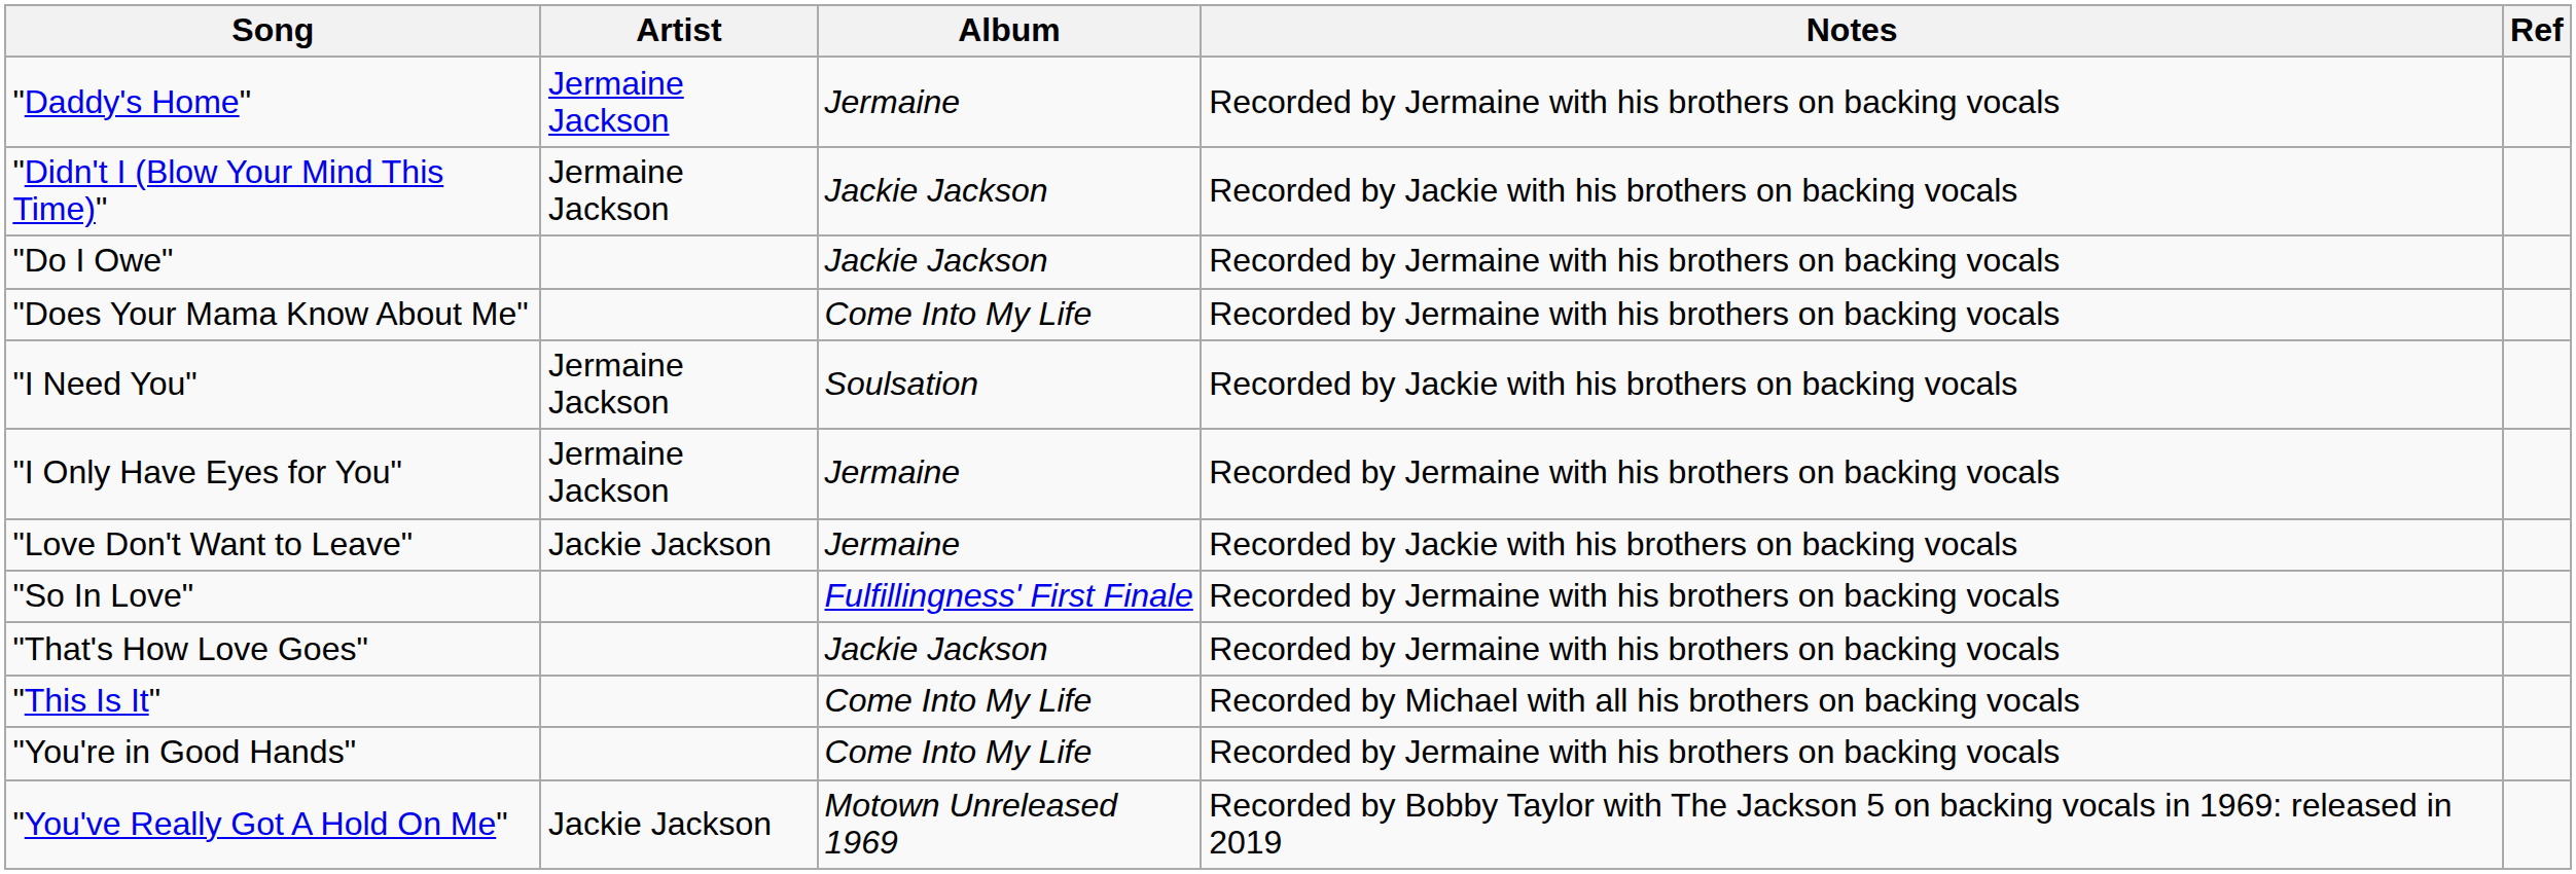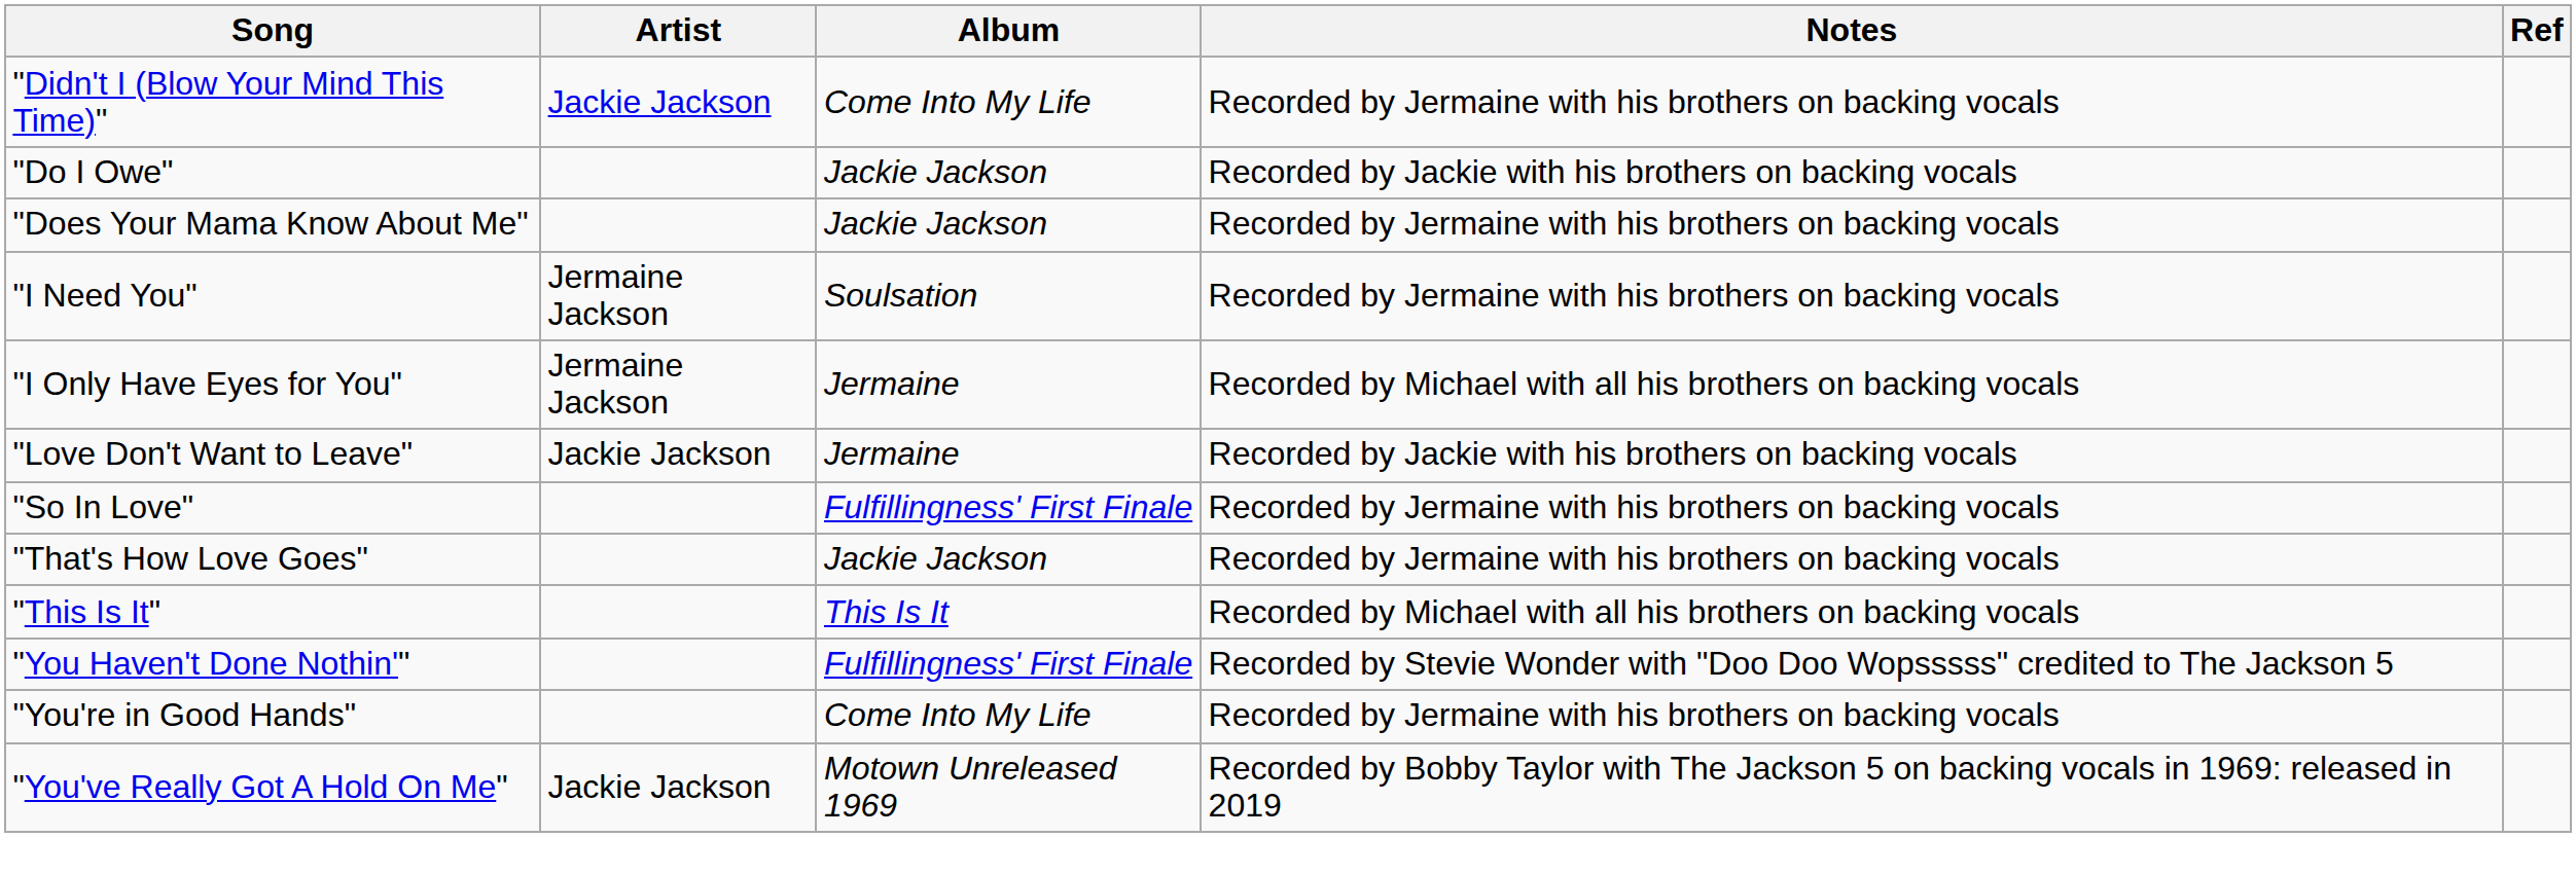 <table class="wikitable sortable" border="1">
 <tr>
 <th>Song</th>
 <th>Artist</th>
 <th>Album</th>
 <th class="unsortable">Notes</th>
 <th class="unsortable">Ref</th>
 </tr>
 <tr>
-<td>"<a href='#'>Daddy's Home</a>"</td>
-<td><a href='#'>Jermaine Jackson</a></td>
-<td><em>Jermaine</em></td>
+<td>"<a href='#'>Didn't I (Blow Your Mind This Time)</a>"</td>
+<td><a href='#'>Jackie Jackson</a></td>
+<td><em>Come Into My Life</em></td>
 <td>Recorded by Jermaine with his brothers on backing vocals</td>
-<td></td>
-</tr>
-<tr>
-<td>"<a href='#'>Didn't I (Blow Your Mind This Time)</a>"</td>
-<td>Jermaine Jackson</td>
-<td><em>Jackie Jackson</em></td>
-<td>Recorded by Jackie with his brothers on backing vocals</td>
 <td></td>
 </tr>
 <tr>
 <td>"Do I Owe"</td>
 <td></td>
 <td><em>Jackie Jackson</em></td>
-<td>Recorded by Jermaine with his brothers on backing vocals</td>
+<td>Recorded by Jackie with his brothers on backing vocals</td>
 <td></td>
 </tr>
 <tr>
 <td>"Does Your Mama Know About Me"</td>
 <td></td>
-<td><em>Come Into My Life</em></td>
+<td><em>Jackie Jackson</em></td>
 <td>Recorded by Jermaine with his brothers on backing vocals</td>
 <td></td>
 </tr>
 <tr>
 <td>"I Need You"</td>
 <td>Jermaine Jackson</td>
 <td><em>Soulsation</em></td>
-<td>Recorded by Jackie with his brothers on backing vocals</td>
+<td>Recorded by Jermaine with his brothers on backing vocals</td>
 <td></td>
 </tr>
 <tr>
 <td>"I Only Have Eyes for You"</td>
 <td>Jermaine Jackson</td>
 <td><em>Jermaine</em></td>
-<td>Recorded by Jermaine with his brothers on backing vocals</td>
+<td>Recorded by Michael with all his brothers on backing vocals</td>
 <td></td>
 </tr>
 <tr>
 <td>"Love Don't Want to Leave"</td>
 <td>Jackie Jackson</td>
 <td><em>Jermaine</em></td>
 <td>Recorded by Jackie with his brothers on backing vocals</td>
 <td></td>
 </tr>
 <tr>
 <td>"So In Love"</td>
 <td></td>
 <td><em><a href='#'>Fulfillingness' First Finale</a></em></td>
 <td>Recorded by Jermaine with his brothers on backing vocals</td>
 <td></td>
 </tr>
 <tr>
 <td>"That's How Love Goes"</td>
 <td></td>
 <td><em>Jackie Jackson</em></td>
 <td>Recorded by Jermaine with his brothers on backing vocals</td>
 <td></td>
 </tr>
 <tr>
 <td>"<a href='#'>This Is It</a>"</td>
 <td></td>
-<td><em>Come Into My Life</em></td>
+<td><em><a href='#'>This Is It</a></em></td>
 <td>Recorded by Michael with all his brothers on backing vocals</td>
+<td></td>
+</tr>
+<tr>
+<td>"<a href='#'>You Haven't Done Nothin'</a>"</td>
+<td></td>
+<td><em><a href='#'>Fulfillingness' First Finale</a></em></td>
+<td>Recorded by Stevie Wonder with "Doo Doo Wopsssss" credited to The Jackson 5</td>
 <td></td>
 </tr>
 <tr>
 <td>"You're in Good Hands"</td>
 <td></td>
 <td><em>Come Into My Life</em></td>
 <td>Recorded by Jermaine with his brothers on backing vocals</td>
 <td></td>
 </tr>
 <tr>
 <td>"<a href='#'>You've Really Got A Hold On Me</a>"</td>
 <td>Jackie Jackson</td>
 <td><em>Motown Unreleased 1969</em></td>
 <td>Recorded by Bobby Taylor with The Jackson 5 on backing vocals in 1969: released in 2019</td>
 <td></td>
 </tr>
 <tr>
 </tr>
 </table>
